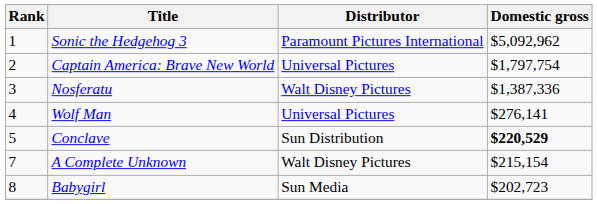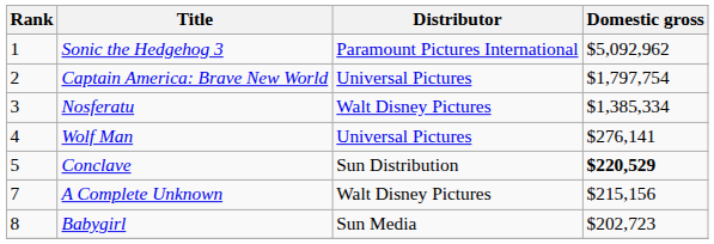 <table class="wikitable sortable" style="margin:auto; margin:auto;">
 <tr>
 <th>Rank</th>
 <th>Title</th>
 <th>Distributor</th>
 <th>Domestic gross</th>
 </tr>
 <tr>
 <td>1</td>
 <td><em><a href='#'>Sonic the Hedgehog 3</a></em></td>
 <td><a href='#'>Paramount Pictures International</a></td>
 <td>$5,092,962</td>
 </tr>
 <tr>
 <td>2</td>
 <td><em><a href='#'>Captain America: Brave New World</a></em></td>
 <td><a href='#'>Universal Pictures</a></td>
 <td>$1,797,754</td>
 </tr>
 <tr>
 <td>3</td>
 <td><em><a href='#'>Nosferatu</a></em></td>
 <td><a href='#'>Walt Disney Pictures</a></td>
-<td>$1,387,336</td>
+<td>$1,385,334</td>
 </tr>
 <tr>
 <td>4</td>
 <td><em><a href='#'>Wolf Man</a></em></td>
 <td><a href='#'>Universal Pictures</a></td>
 <td>$276,141</td>
 </tr>
 <tr>
 <td>5</td>
 <td><em><a href='#'>Conclave</a></em></td>
 <td>Sun Distribution</td>
 <td><strong>$220,529</strong></td>
 </tr>
 <tr>
 <td>7</td>
 <td><em><a href='#'>A Complete Unknown</a></em></td>
 <td>Walt Disney Pictures</td>
-<td>$215,154</td>
+<td>$215,156</td>
 </tr>
 <tr>
 <td>8</td>
 <td><em><a href='#'>Babygirl</a></em></td>
 <td>Sun Media</td>
 <td>$202,723</td>
 </tr>
 <tr>
 </tr>
 </table>
